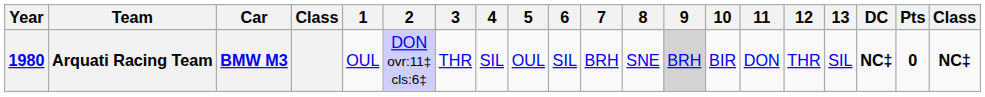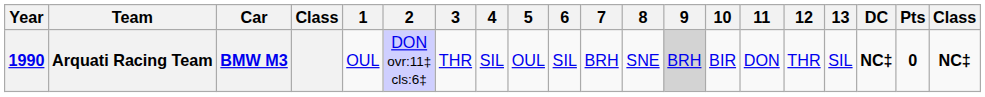 <table class="wikitable" style="text-align:center; font-size:85%">
 <tr>
 <th>Year</th>
 <th>Team</th>
 <th>Car</th>
 <th>Class</th>
 <th>1</th>
 <th>2</th>
 <th>3</th>
 <th>4</th>
 <th>5</th>
 <th>6</th>
 <th>7</th>
 <th>8</th>
 <th>9</th>
 <th>10</th>
 <th>11</th>
 <th>12</th>
 <th>13</th>
 <th>DC</th>
 <th>Pts</th>
 <th>Class</th>
 </tr>
 <tr>
-<th rowspan=1><a href='#'>1980</a></th>
+<th rowspan=1><a href='#'>1990</a></th>
 <th rowspan=1>Arquati Racing Team</th>
 <th rowspan=1><a href='#'>BMW M3</a></th>
 <th rowspan=1><span></span></th>
 <td><a href='#'>OUL</a></td>
 <td style="background:#CFCFFF;"><a href='#'>DON</a><br><small>ovr:11‡<br>cls:6‡</small></td>
 <td><a href='#'>THR</a></td>
 <td><a href='#'>SIL</a></td>
 <td><a href='#'>OUL</a></td>
 <td><a href='#'>SIL</a></td>
 <td><a href='#'>BRH</a><br><small></small></td>
 <td><a href='#'>SNE</a></td>
 <td style="background: lightgrey;"><a href='#'>BRH</a></td>
 <td><a href='#'>BIR</a></td>
 <td><a href='#'>DON</a></td>
 <td><a href='#'>THR</a></td>
 <td><a href='#'>SIL</a></td>
 <td><strong>NC‡</strong></td>
 <td><strong>0</strong></td>
 <td><strong>NC‡</strong></td>
 </tr>
 </table>
